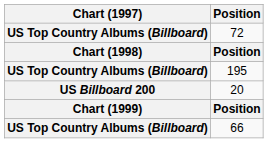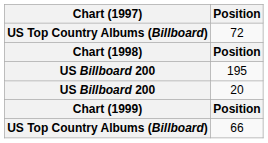 <table class="wikitable plainrowheaders" style="text-align:center">
 <tr>
 <th scope="col">Chart (1997)</th>
 <th scope="col">Position</th>
 </tr>
 <tr>
 <th scope="row">US Top Country Albums (<em>Billboard</em>)</th>
 <td>72</td>
 </tr>
 <tr>
 <th scope="col">Chart (1998)</th>
 <th scope="col">Position</th>
 </tr>
 <tr>
-<th scope="row">US Top Country Albums (<em>Billboard</em>)</th>
+<th scope="row">US <em>Billboard</em> 200</th>
 <td>195</td>
 </tr>
 <tr>
 <th scope="row">US <em>Billboard</em> 200</th>
 <td>20</td>
 </tr>
 <tr>
 <th scope="col">Chart (1999)</th>
 <th scope="col">Position</th>
 </tr>
 <tr>
 <th scope="row">US Top Country Albums (<em>Billboard</em>)</th>
 <td>66</td>
 </tr>
 </table>
